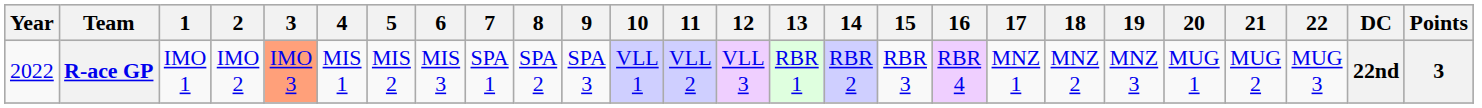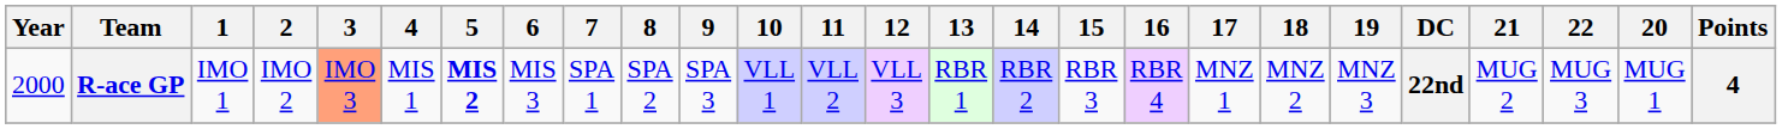 <table class="wikitable" style="text-align:center; font-size:85%">
 <tr>
 <th>Year</th>
 <th>Team</th>
 <th>1</th>
 <th>2</th>
 <th>3</th>
 <th>4</th>
 <th>5</th>
 <th>6</th>
 <th>7</th>
 <th>8</th>
 <th>9</th>
 <th>10</th>
 <th>11</th>
 <th>12</th>
 <th>13</th>
 <th>14</th>
 <th>15</th>
 <th>16</th>
 <th>17</th>
 <th>18</th>
 <th>19</th>
-<th>20</th>
+<th>DC</th>
 <th>21</th>
 <th>22</th>
-<th>DC</th>
+<th>20</th>
 <th>Points</th>
 </tr>
 <tr>
-<td><a href='#'>2022</a></td>
+<td><a href='#'>2000</a></td>
 <th nowrap><a href='#'>R-ace GP</a></th>
 <td><a href='#'>IMO<br>1</a></td>
 <td><a href='#'>IMO<br>2</a></td>
 <td style="background: lightsalmon;"><a href='#'>IMO<br>3</a></td>
 <td><a href='#'>MIS<br>1</a></td>
-<td><a href='#'>MIS<br>2</a></td>
+<td><strong><a href='#'>MIS<br>2</a></strong></td>
 <td><a href='#'>MIS<br>3</a></td>
 <td><a href='#'>SPA<br>1</a></td>
 <td><a href='#'>SPA<br>2</a></td>
 <td><a href='#'>SPA<br>3</a></td>
 <td style="background:#CFCFFF"><a href='#'>VLL<br>1</a><br></td>
 <td style="background:#CFCFFF"><a href='#'>VLL<br>2</a><br></td>
 <td style="background:#EFCFFF"><a href='#'>VLL<br>3</a><br></td>
 <td style="background:#DFFFDF"><a href='#'>RBR<br>1</a><br></td>
 <td style="background:#CFCFFF"><a href='#'>RBR<br>2</a><br></td>
 <td><a href='#'>RBR<br>3</a></td>
 <td style="background:#EFCFFF"><a href='#'>RBR<br>4</a><br></td>
 <td><a href='#'>MNZ<br>1</a></td>
 <td><a href='#'>MNZ<br>2</a></td>
 <td><a href='#'>MNZ<br>3</a></td>
-<td><a href='#'>MUG<br>1</a></td>
+<th>22nd</th>
 <td><a href='#'>MUG<br>2</a></td>
 <td><a href='#'>MUG<br>3</a></td>
-<th>22nd</th>
-<th>3</th>
+<td><a href='#'>MUG<br>1</a></td>
+<th>4</th>
 </tr>
 </table>
